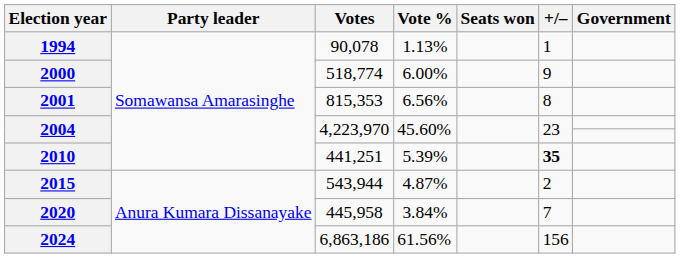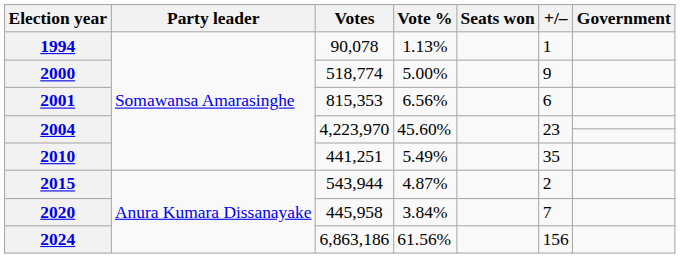 <table class="sortable wikitable">
 <tr>
 <th>Election year</th>
 <th>Party leader</th>
 <th>Votes</th>
 <th>Vote %</th>
 <th>Seats won</th>
 <th>+/–</th>
 <th>Government</th>
 </tr>
 <tr>
 <th><a href='#'>1994</a></th>
 <td rowspan=6><a href='#'>Somawansa Amarasinghe</a></td>
 <td align=center>90,078</td>
 <td align=center>1.13%</td>
 <td></td>
 <td> 1</td>
 <td></td>
 </tr>
 <tr>
 <th><a href='#'>2000</a></th>
 <td align=center>518,774</td>
-<td align=center>6.00%</td>
+<td align=center>5.00%</td>
 <td></td>
 <td> 9</td>
 <td></td>
 </tr>
 <tr>
 <th><a href='#'>2001</a></th>
 <td align=center>815,353</td>
 <td align=center>6.56%</td>
 <td></td>
-<td> 8</td>
+<td> 6</td>
 <td></td>
 </tr>
 <tr>
 <th rowspan=2><a href='#'>2004</a></th>
 <td rowspan=2>4,223,970</td>
 <td rowspan=2>45.60%</td>
 <td rowspan=2></td>
 <td rowspan=2> 23</td>
 <td></td>
 </tr>
 <tr>
 <td></td>
 </tr>
 <tr>
 <th><a href='#'>2010</a></th>
 <td align=center>441,251</td>
-<td align=center>5.39%</td>
+<td align=center>5.49%</td>
 <td></td>
-<td><strong> 35</strong></td>
+<td> 35</td>
 <td></td>
 </tr>
 <tr>
 <th><a href='#'>2015</a></th>
 <td rowspan="4"><a href='#'>Anura Kumara Dissanayake</a></td>
 <td align=center>543,944</td>
 <td align=center>4.87%</td>
 <td></td>
 <td> 2</td>
 <td></td>
 </tr>
 <tr>
 <th><a href='#'>2020</a></th>
 <td align=center>445,958</td>
 <td align=center>3.84%</td>
 <td></td>
 <td> 7</td>
 <td><br></td>
 </tr>
 <tr>
 <th><a href='#'>2024</a></th>
 <td>6,863,186</td>
 <td>61.56%</td>
 <td></td>
 <td> 156</td>
 <td></td>
 </tr>
 </table>
